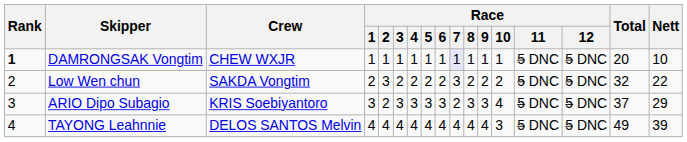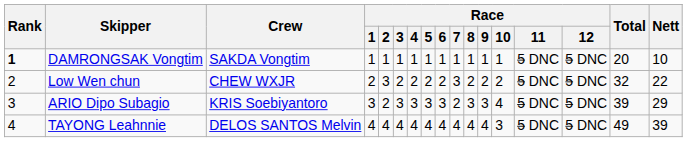 <table class=wikitable>
 <tr>
 <th rowspan="2">Rank</th>
 <th rowspan="2">Skipper</th>
 <th rowspan="2">Crew</th>
 <th colspan="12">Race</th>
 <th rowspan="2">Total</th>
 <th rowspan="2">Nett</th>
 </tr>
 <tr>
 <th>1</th>
 <th>2</th>
 <th>3</th>
 <th>4</th>
 <th>5</th>
 <th>6</th>
 <th>7</th>
 <th>8</th>
 <th>9</th>
 <th>10</th>
 <th>11</th>
 <th>12</th>
 </tr>
 <tr>
 <td><strong>1</strong></td>
 <td> <a href='#'>DAMRONGSAK Vongtim</a></td>
-<td><a href='#'>CHEW WXJR</a></td>
+<td><a href='#'>SAKDA Vongtim</a></td>
 <td>1</td>
 <td>1</td>
 <td>1</td>
 <td>1</td>
 <td>1</td>
 <td>1</td>
-<td style="background: lavender;">1</td>
+<td>1</td>
 <td>1</td>
 <td>1</td>
 <td>1</td>
 <td><s>5</s> DNC</td>
 <td><s>5</s> DNC</td>
 <td>20</td>
 <td>10</td>
 </tr>
 <tr>
 <td>2</td>
 <td> <a href='#'>Low Wen chun</a></td>
-<td><a href='#'>SAKDA Vongtim</a></td>
+<td><a href='#'>CHEW WXJR</a></td>
 <td>2</td>
 <td>3</td>
 <td>2</td>
 <td>2</td>
 <td>2</td>
 <td>2</td>
 <td>3</td>
 <td>2</td>
 <td>2</td>
 <td>2</td>
 <td><s>5</s> DNC</td>
 <td><s>5</s> DNC</td>
 <td>32</td>
 <td>22</td>
 </tr>
 <tr>
 <td>3</td>
 <td> <a href='#'>ARIO Dipo Subagio</a></td>
 <td><a href='#'>KRIS Soebiyantoro</a></td>
 <td>3</td>
 <td>2</td>
 <td>3</td>
 <td>3</td>
 <td>3</td>
 <td>3</td>
 <td>2</td>
 <td>3</td>
 <td>3</td>
 <td>4</td>
 <td><s>5</s> DNC</td>
 <td><s>5</s> DNC</td>
-<td>37</td>
+<td>39</td>
 <td>29</td>
 </tr>
 <tr>
 <td>4</td>
 <td> <a href='#'>TAYONG Leahnnie</a></td>
 <td><a href='#'>DELOS SANTOS Melvin</a></td>
 <td>4</td>
 <td>4</td>
 <td>4</td>
 <td>4</td>
 <td>4</td>
 <td>4</td>
 <td>4</td>
 <td>4</td>
 <td>4</td>
 <td>3</td>
 <td><s>5</s> DNC</td>
 <td><s>5</s> DNC</td>
 <td>49</td>
 <td>39</td>
 </tr>
 </table>
